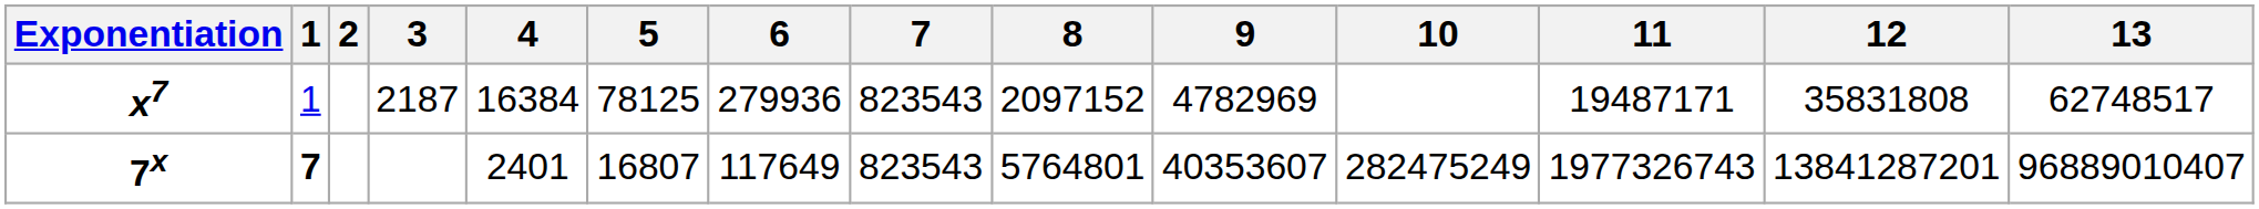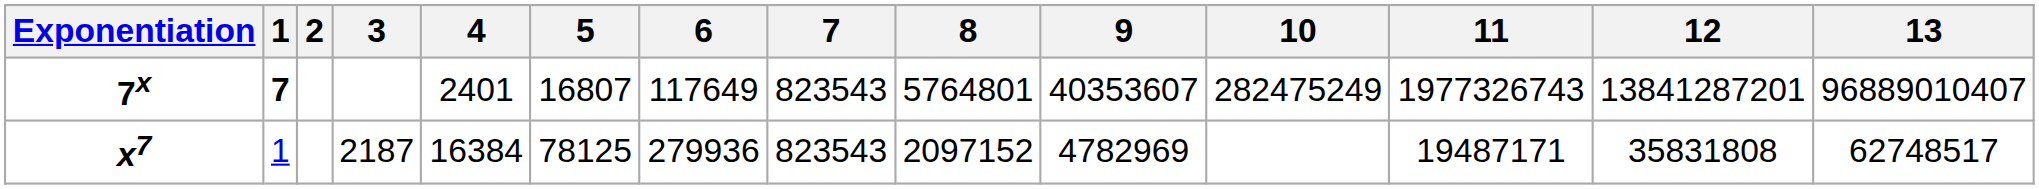 <table class="wikitable" style="text-align: center; background: white">
 <tr>
 <th style="width:105px;"><a href='#'>Exponentiation</a></th>
 <th>1</th>
 <th>2</th>
 <th>3</th>
 <th>4</th>
 <th>5</th>
 <th>6</th>
 <th>7</th>
 <th>8</th>
 <th>9</th>
 <th>10</th>
 <th>11</th>
 <th>12</th>
 <th>13</th>
 </tr>
 <tr>
+<td><strong>7<sup><em>x</em></sup></strong></td>
+<td><strong>7</strong></td>
+<td></td>
+<td></td>
+<td>2401</td>
+<td>16807</td>
+<td>117649</td>
+<td>823543</td>
+<td>5764801</td>
+<td>40353607</td>
+<td>282475249</td>
+<td>1977326743</td>
+<td>13841287201</td>
+<td>96889010407</td>
+</tr>
+<tr>
 <td><strong><em>x<em><sup>7</sup><strong></td>
 <td><a href='#'>1</a></td>
 <td></td>
 <td>2187</td>
 <td>16384</td>
 <td>78125</td>
 <td>279936</td>
 <td>823543</td>
 <td>2097152</td>
 <td>4782969</td>
 <td></td>
 <td>19487171</td>
 <td>35831808</td>
 <td>62748517</td>
 </tr>
-<tr>
-<td><strong>7<sup><em>x</em></sup></strong></td>
-<td><strong>7</strong></td>
-<td></td>
-<td></td>
-<td>2401</td>
-<td>16807</td>
-<td>117649</td>
-<td>823543</td>
-<td>5764801</td>
-<td>40353607</td>
-<td>282475249</td>
-<td>1977326743</td>
-<td>13841287201</td>
-<td>96889010407</td>
-</tr>
 </table>
